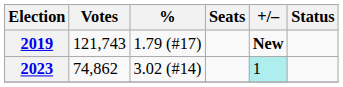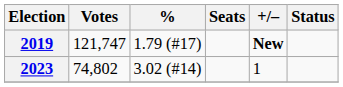 <table class="wikitable" style="text-align:left;">
 <tr>
 <th>Election</th>
 <th>Votes</th>
 <th>%</th>
 <th>Seats</th>
 <th>+/–</th>
 <th>Status</th>
 </tr>
 <tr>
 <th><a href='#'>2019</a></th>
-<td>121,743</td>
+<td>121,747</td>
 <td>1.79 (#17)</td>
 <td></td>
 <td><strong>New</strong></td>
 <td></td>
 </tr>
 <tr>
 <th><a href='#'>2023</a></th>
-<td>74,862</td>
+<td>74,802</td>
 <td>3.02 (#14)</td>
 <td></td>
-<td style="background: paleturquoise;"> 1</td>
+<td> 1</td>
 <td></td>
 </tr>
 <tr>
 </tr>
 </table>
